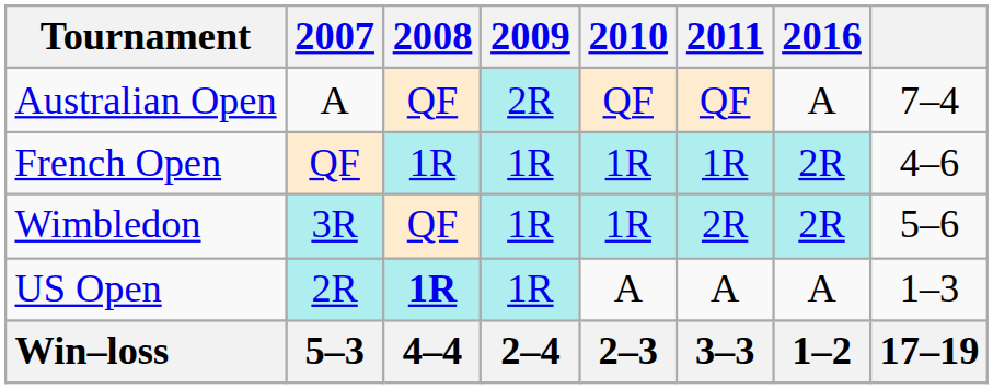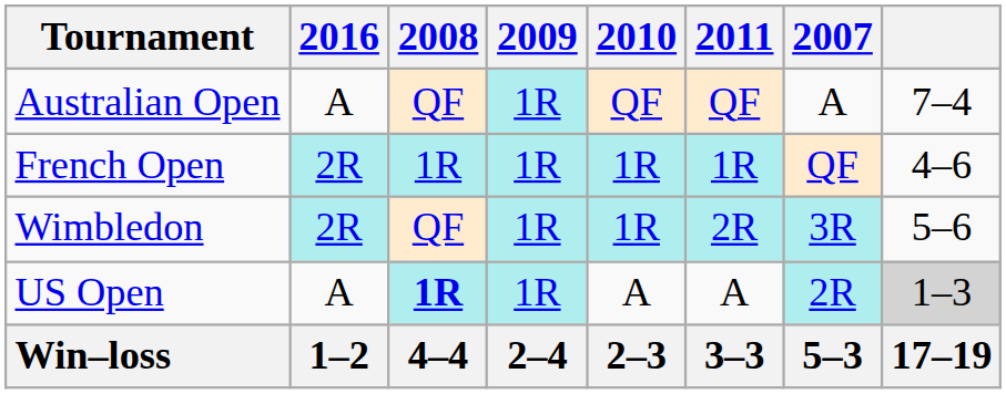 <table class="wikitable" style="text-align:center;">
 <tr>
 <th>Tournament</th>
-<th><a href='#'>2007</a></th>
+<th><a href='#'>2016</a></th>
 <th><a href='#'>2008</a></th>
 <th><a href='#'>2009</a></th>
 <th><a href='#'>2010</a></th>
 <th><a href='#'>2011</a></th>
-<th><a href='#'>2016</a></th>
+<th><a href='#'>2007</a></th>
 <th></th>
 </tr>
 <tr>
 <td align="left"><a href='#'>Australian Open</a></td>
 <td>A</td>
 <td bgcolor="#ffebcd"><a href='#'>QF</a></td>
-<td bgcolor="#afeeee"><a href='#'>2R</a></td>
+<td bgcolor="#afeeee"><a href='#'>1R</a></td>
 <td bgcolor="#ffebcd"><a href='#'>QF</a></td>
 <td bgcolor="#ffebcd"><a href='#'>QF</a></td>
 <td>A</td>
 <td>7–4</td>
 </tr>
 <tr>
 <td align="left"><a href='#'>French Open</a></td>
-<td bgcolor="#ffebcd"><a href='#'>QF</a></td>
+<td bgcolor="#afeeee"><a href='#'>2R</a></td>
 <td bgcolor="#afeeee"><a href='#'>1R</a></td>
 <td bgcolor="#afeeee"><a href='#'>1R</a></td>
 <td bgcolor="#afeeee"><a href='#'>1R</a></td>
 <td bgcolor="#afeeee"><a href='#'>1R</a></td>
-<td bgcolor="#afeeee"><a href='#'>2R</a></td>
+<td bgcolor="#ffebcd"><a href='#'>QF</a></td>
 <td>4–6</td>
 </tr>
 <tr>
 <td align="left"><a href='#'>Wimbledon</a></td>
-<td bgcolor="#afeeee"><a href='#'>3R</a></td>
+<td bgcolor="#afeeee"><a href='#'>2R</a></td>
 <td bgcolor="#ffebcd"><a href='#'>QF</a></td>
 <td bgcolor="#afeeee"><a href='#'>1R</a></td>
 <td bgcolor="#afeeee"><a href='#'>1R</a></td>
 <td bgcolor="#afeeee"><a href='#'>2R</a></td>
-<td bgcolor="#afeeee"><a href='#'>2R</a></td>
+<td bgcolor="#afeeee"><a href='#'>3R</a></td>
 <td>5–6</td>
 </tr>
 <tr>
 <td align="left"><a href='#'>US Open</a></td>
-<td bgcolor="#afeeee"><a href='#'>2R</a></td>
+<td>A</td>
 <td bgcolor="#afeeee"><strong><a href='#'>1R</a></strong></td>
 <td bgcolor="#afeeee"><a href='#'>1R</a></td>
 <td>A</td>
 <td>A</td>
-<td>A</td>
-<td>1–3</td>
+<td bgcolor="#afeeee"><a href='#'>2R</a></td>
+<td style="background: lightgrey;">1–3</td>
 </tr>
 <tr>
 <th style="text-align:left">Win–loss</th>
-<th>5–3</th>
+<th>1–2</th>
 <th>4–4</th>
 <th>2–4</th>
 <th>2–3</th>
 <th>3–3</th>
-<th>1–2</th>
+<th>5–3</th>
 <th>17–19</th>
 </tr>
 </table>
